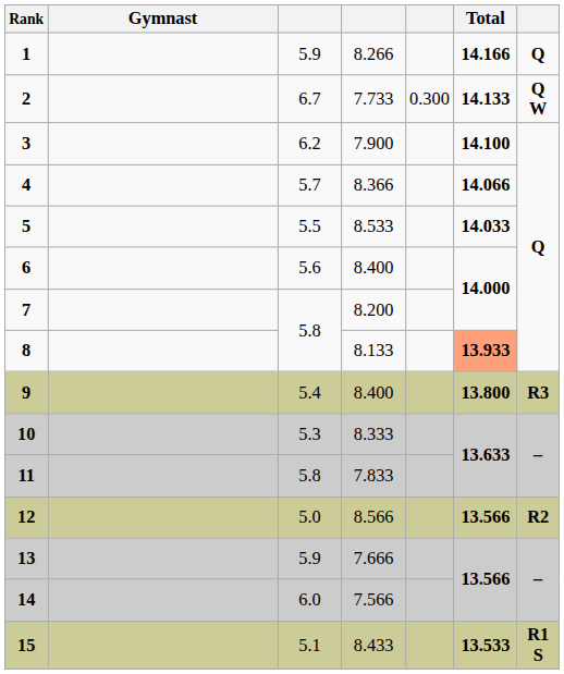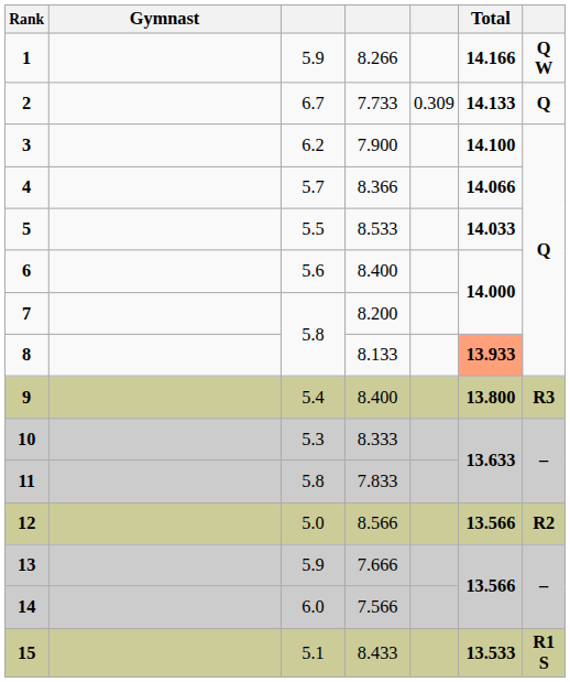 <table style="text-align:center;" class="wikitable sortable">
 <tr>
 <th scope="col" style="width:15px;"><small>Rank</small></th>
 <th scope="col" style="width:200px;">Gymnast</th>
 <th scope="col" style="width:50px;"><small></small></th>
 <th scope="col" style="width:50px;"><small></small></th>
 <th scope="col" style="width:20px;"><small></small></th>
 <th scope="col" style="width:50px;">Total</th>
 <th scope="col" style="width:30px;"></th>
 </tr>
 <tr>
 <td scope="row" style="text-align:center"><strong>1</strong></td>
 <td style="height:30px; text-align:left;"></td>
 <td>5.9</td>
 <td>8.266</td>
 <td></td>
 <td><strong>14.166</strong></td>
-<td><strong>Q</strong></td>
+<td><strong>Q W</strong></td>
 </tr>
 <tr>
 <td scope="row" style="text-align:center"><strong>2</strong></td>
 <td style="height:30px; text-align:left;"></td>
 <td>6.7</td>
 <td>7.733</td>
-<td>0.300</td>
+<td>0.309</td>
 <td><strong>14.133</strong></td>
-<td><strong>Q W</strong></td>
+<td><strong>Q</strong></td>
 </tr>
 <tr>
 <td scope="row" style="text-align:center"><strong>3</strong></td>
 <td style="height:30px; text-align:left;"></td>
 <td>6.2</td>
 <td>7.900</td>
 <td></td>
 <td><strong>14.100</strong></td>
 <td rowspan=6><strong>Q</strong></td>
 </tr>
 <tr>
 <td scope="row" style="text-align:center"><strong>4</strong></td>
 <td style="height:30px; text-align:left;"></td>
 <td>5.7</td>
 <td>8.366</td>
 <td></td>
 <td><strong>14.066</strong></td>
 </tr>
 <tr>
 <td scope="row" style="text-align:center"><strong>5</strong></td>
 <td style="height:30px; text-align:left;"></td>
 <td>5.5</td>
 <td>8.533</td>
 <td></td>
 <td><strong>14.033</strong></td>
 </tr>
 <tr>
 <td scope="row" style="text-align:center"><strong>6</strong></td>
 <td style="height:30px; text-align:left;"></td>
 <td>5.6</td>
 <td>8.400</td>
 <td></td>
 <td rowspan=2><strong>14.000</strong></td>
 </tr>
 <tr>
 <td scope="row" style="text-align:center"><strong>7</strong></td>
 <td style="height:30px; text-align:left;"></td>
 <td rowspan=2>5.8</td>
 <td>8.200</td>
 <td></td>
 </tr>
 <tr>
 <td scope="row" style="text-align:center"><strong>8</strong></td>
 <td style="height:30px; text-align:left;"></td>
 <td>8.133</td>
 <td></td>
 <td style="background: lightsalmon;"><strong>13.933</strong></td>
 </tr>
 <tr style="background:#cccc99;">
 <td scope="row" style="text-align:center"><strong>9</strong></td>
 <td style="height:30px; text-align:left;"></td>
 <td>5.4</td>
 <td>8.400</td>
 <td></td>
 <td><strong>13.800</strong></td>
 <td><strong>R3</strong></td>
 </tr>
 <tr style="background:#cccccc;">
 <td scope="row" style="text-align:center"><strong>10</strong></td>
 <td style="height:30px; text-align:left;"></td>
 <td>5.3</td>
 <td>8.333</td>
 <td></td>
 <td rowspan=2><strong>13.633</strong></td>
 <td rowspan=2><strong>–</strong></td>
 </tr>
 <tr style="background:#cccccc;">
 <td scope="row" style="text-align:center"><strong>11</strong></td>
 <td style="height:30px; text-align:left;"></td>
 <td>5.8</td>
 <td>7.833</td>
 <td></td>
 </tr>
 <tr style="background:#cccc99;">
 <td scope="row" style="text-align:center"><strong>12</strong></td>
 <td style="height:30px; text-align:left;"></td>
 <td>5.0</td>
 <td>8.566</td>
 <td></td>
 <td><strong>13.566</strong></td>
 <td><strong>R2</strong></td>
 </tr>
 <tr style="background:#cccccc;">
 <td scope="row" style="text-align:center"><strong>13</strong></td>
 <td style="height:30px; text-align:left;"></td>
 <td>5.9</td>
 <td>7.666</td>
 <td></td>
 <td rowspan=2><strong>13.566</strong></td>
 <td rowspan=2><strong>–</strong></td>
 </tr>
 <tr style="background:#cccccc;">
 <td scope="row" style="text-align:center"><strong>14</strong></td>
 <td style="height:30px; text-align:left;"></td>
 <td>6.0</td>
 <td>7.566</td>
 <td></td>
 </tr>
 <tr style="background:#cccc99;">
 <td scope="row" style="text-align:center"><strong>15</strong></td>
 <td style="height:30px; text-align:left;"></td>
 <td>5.1</td>
 <td>8.433</td>
 <td></td>
 <td><strong>13.533</strong></td>
 <td><strong>R1 S</strong></td>
 </tr>
 </table>
